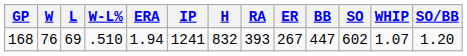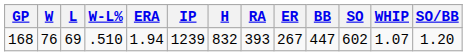 <table class="wikitable">
 <tr>
 <th><a href='#'>GP</a></th>
 <th><a href='#'>W</a></th>
 <th><a href='#'>L</a></th>
 <th><a href='#'>W-L%</a></th>
 <th><a href='#'>ERA</a></th>
 <th><a href='#'>IP</a></th>
 <th><a href='#'>H</a></th>
 <th><a href='#'>RA</a></th>
 <th><a href='#'>ER</a></th>
 <th><a href='#'>BB</a></th>
 <th><a href='#'>SO</a></th>
 <th><a href='#'>WHIP</a></th>
 <th><a href='#'>SO/BB</a></th>
 </tr>
 <tr align=center>
 <td>168</td>
 <td>76</td>
 <td>69</td>
 <td>.510</td>
 <td>1.94</td>
-<td>1241</td>
+<td>1239</td>
 <td>832</td>
 <td>393</td>
 <td>267</td>
 <td>447</td>
 <td>602</td>
 <td>1.07</td>
 <td>1.20</td>
 </tr>
 </table>
